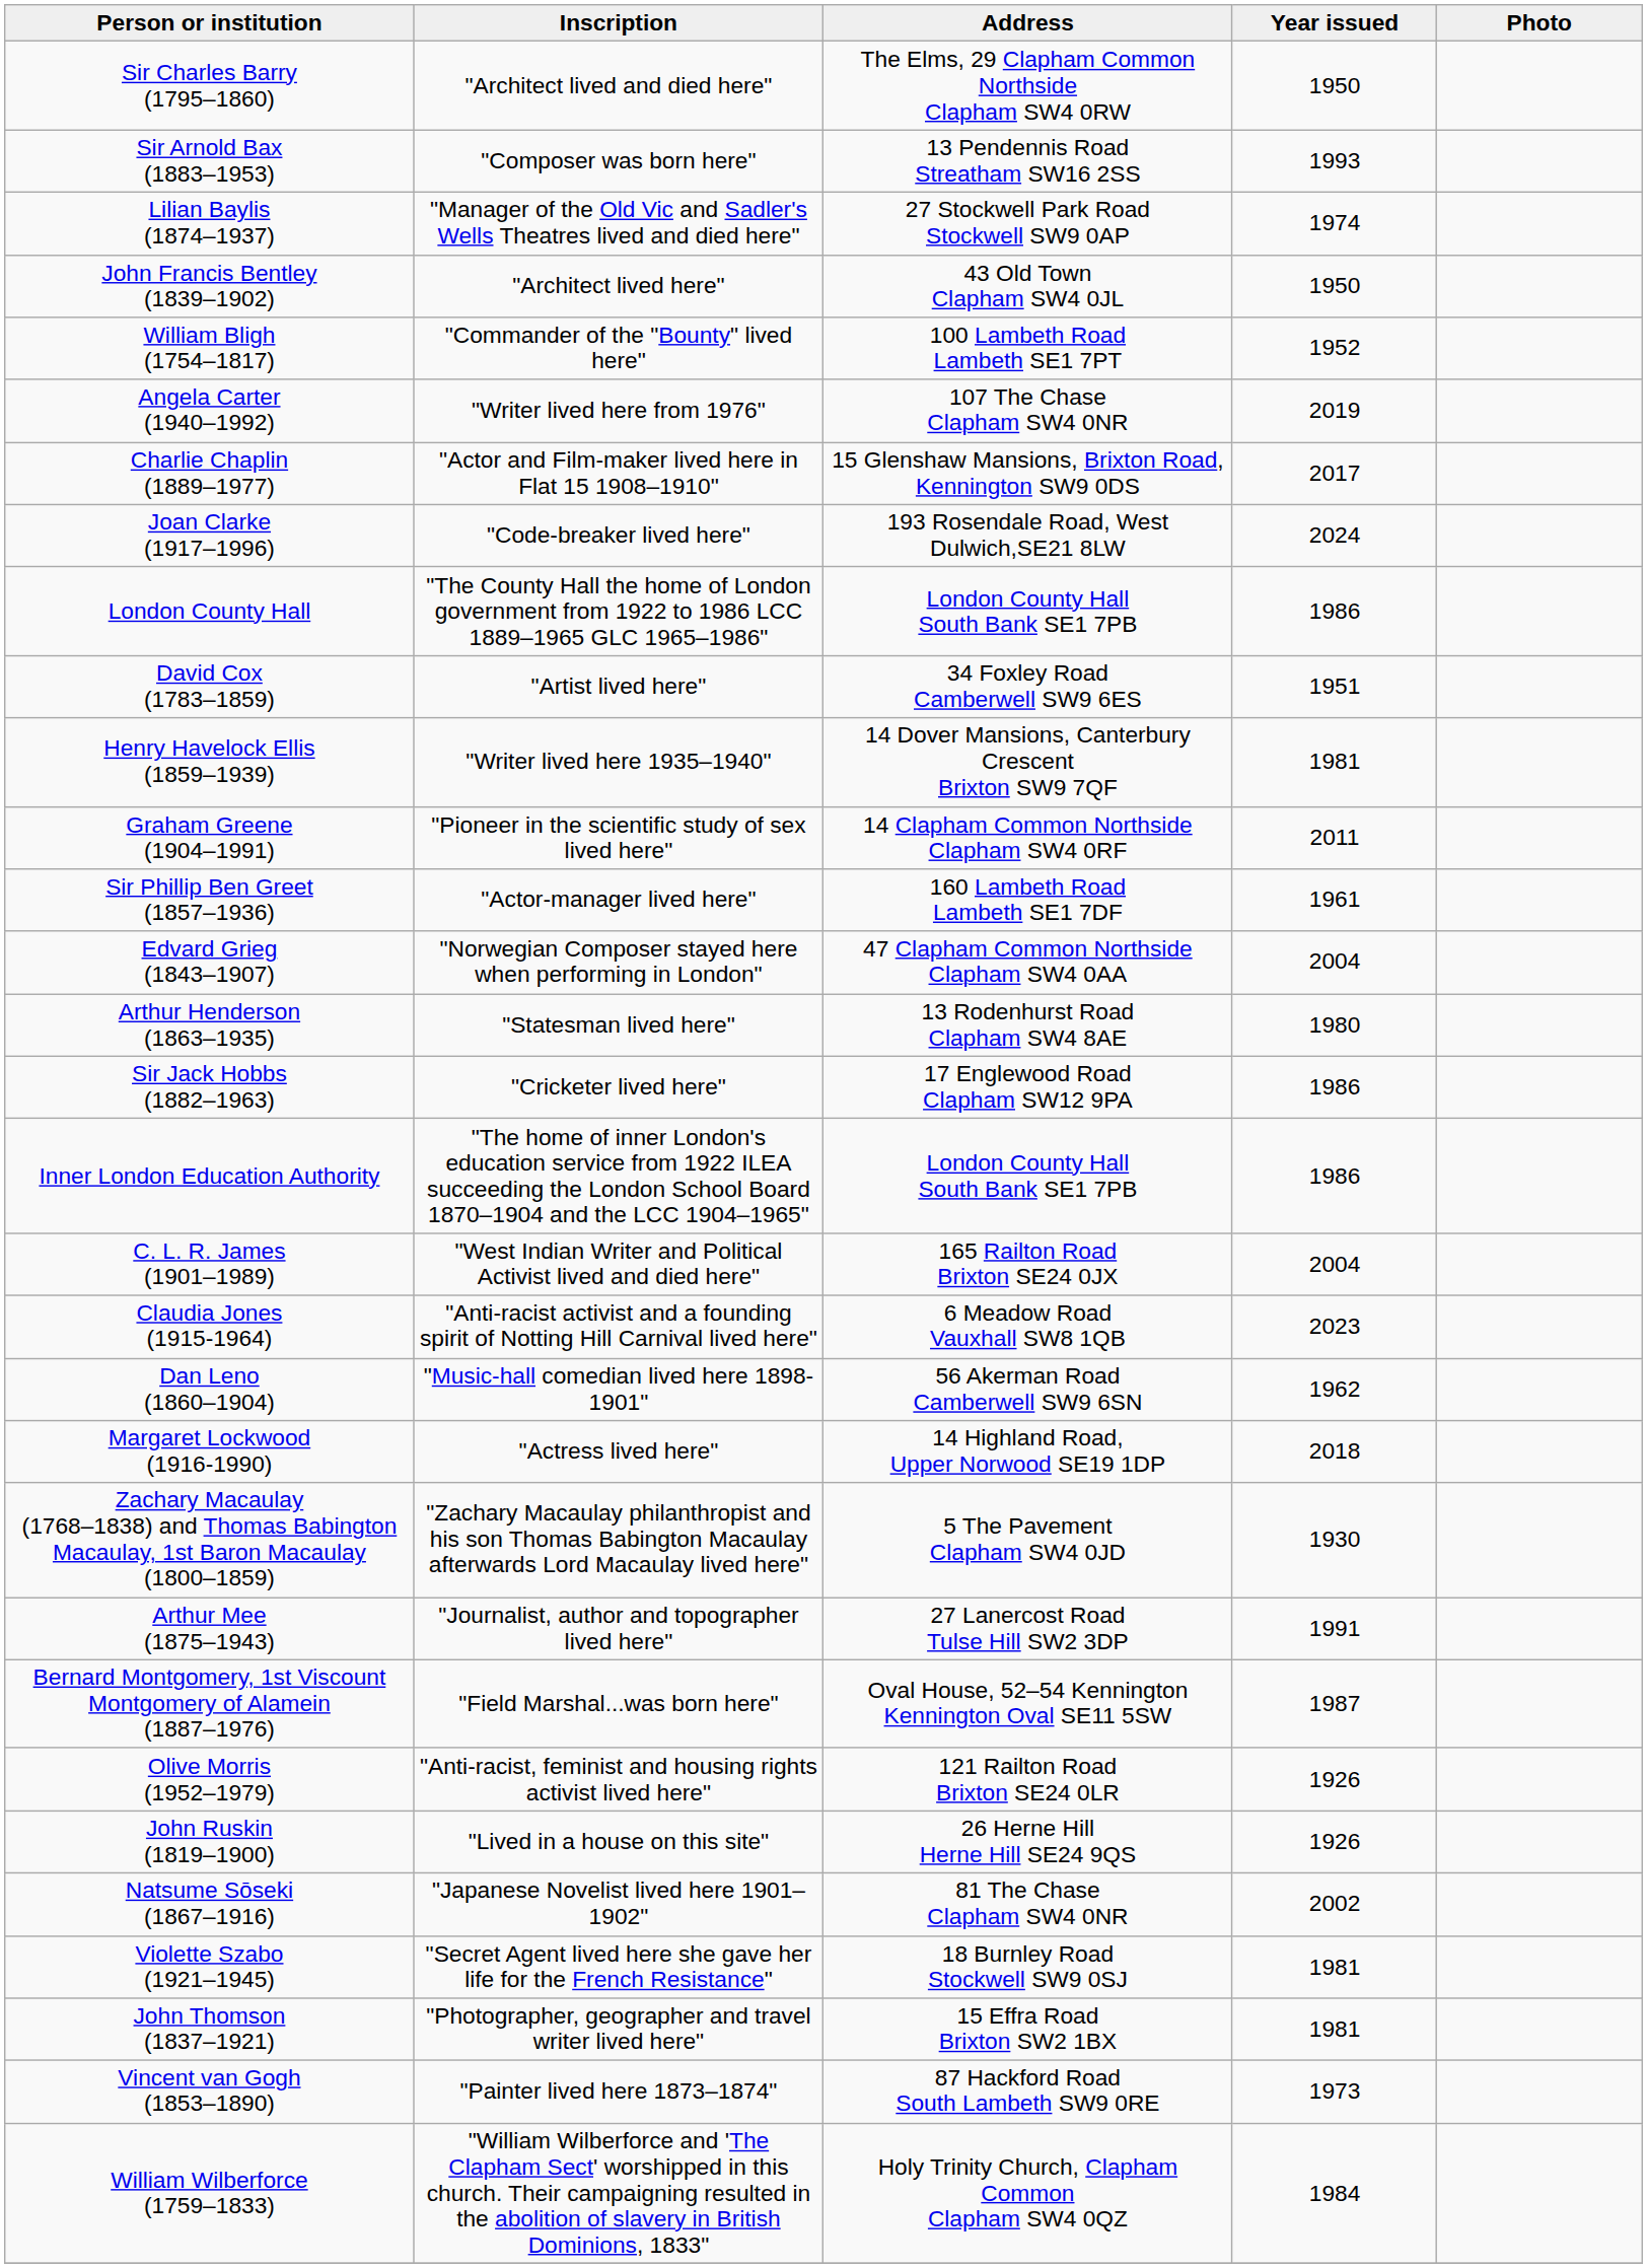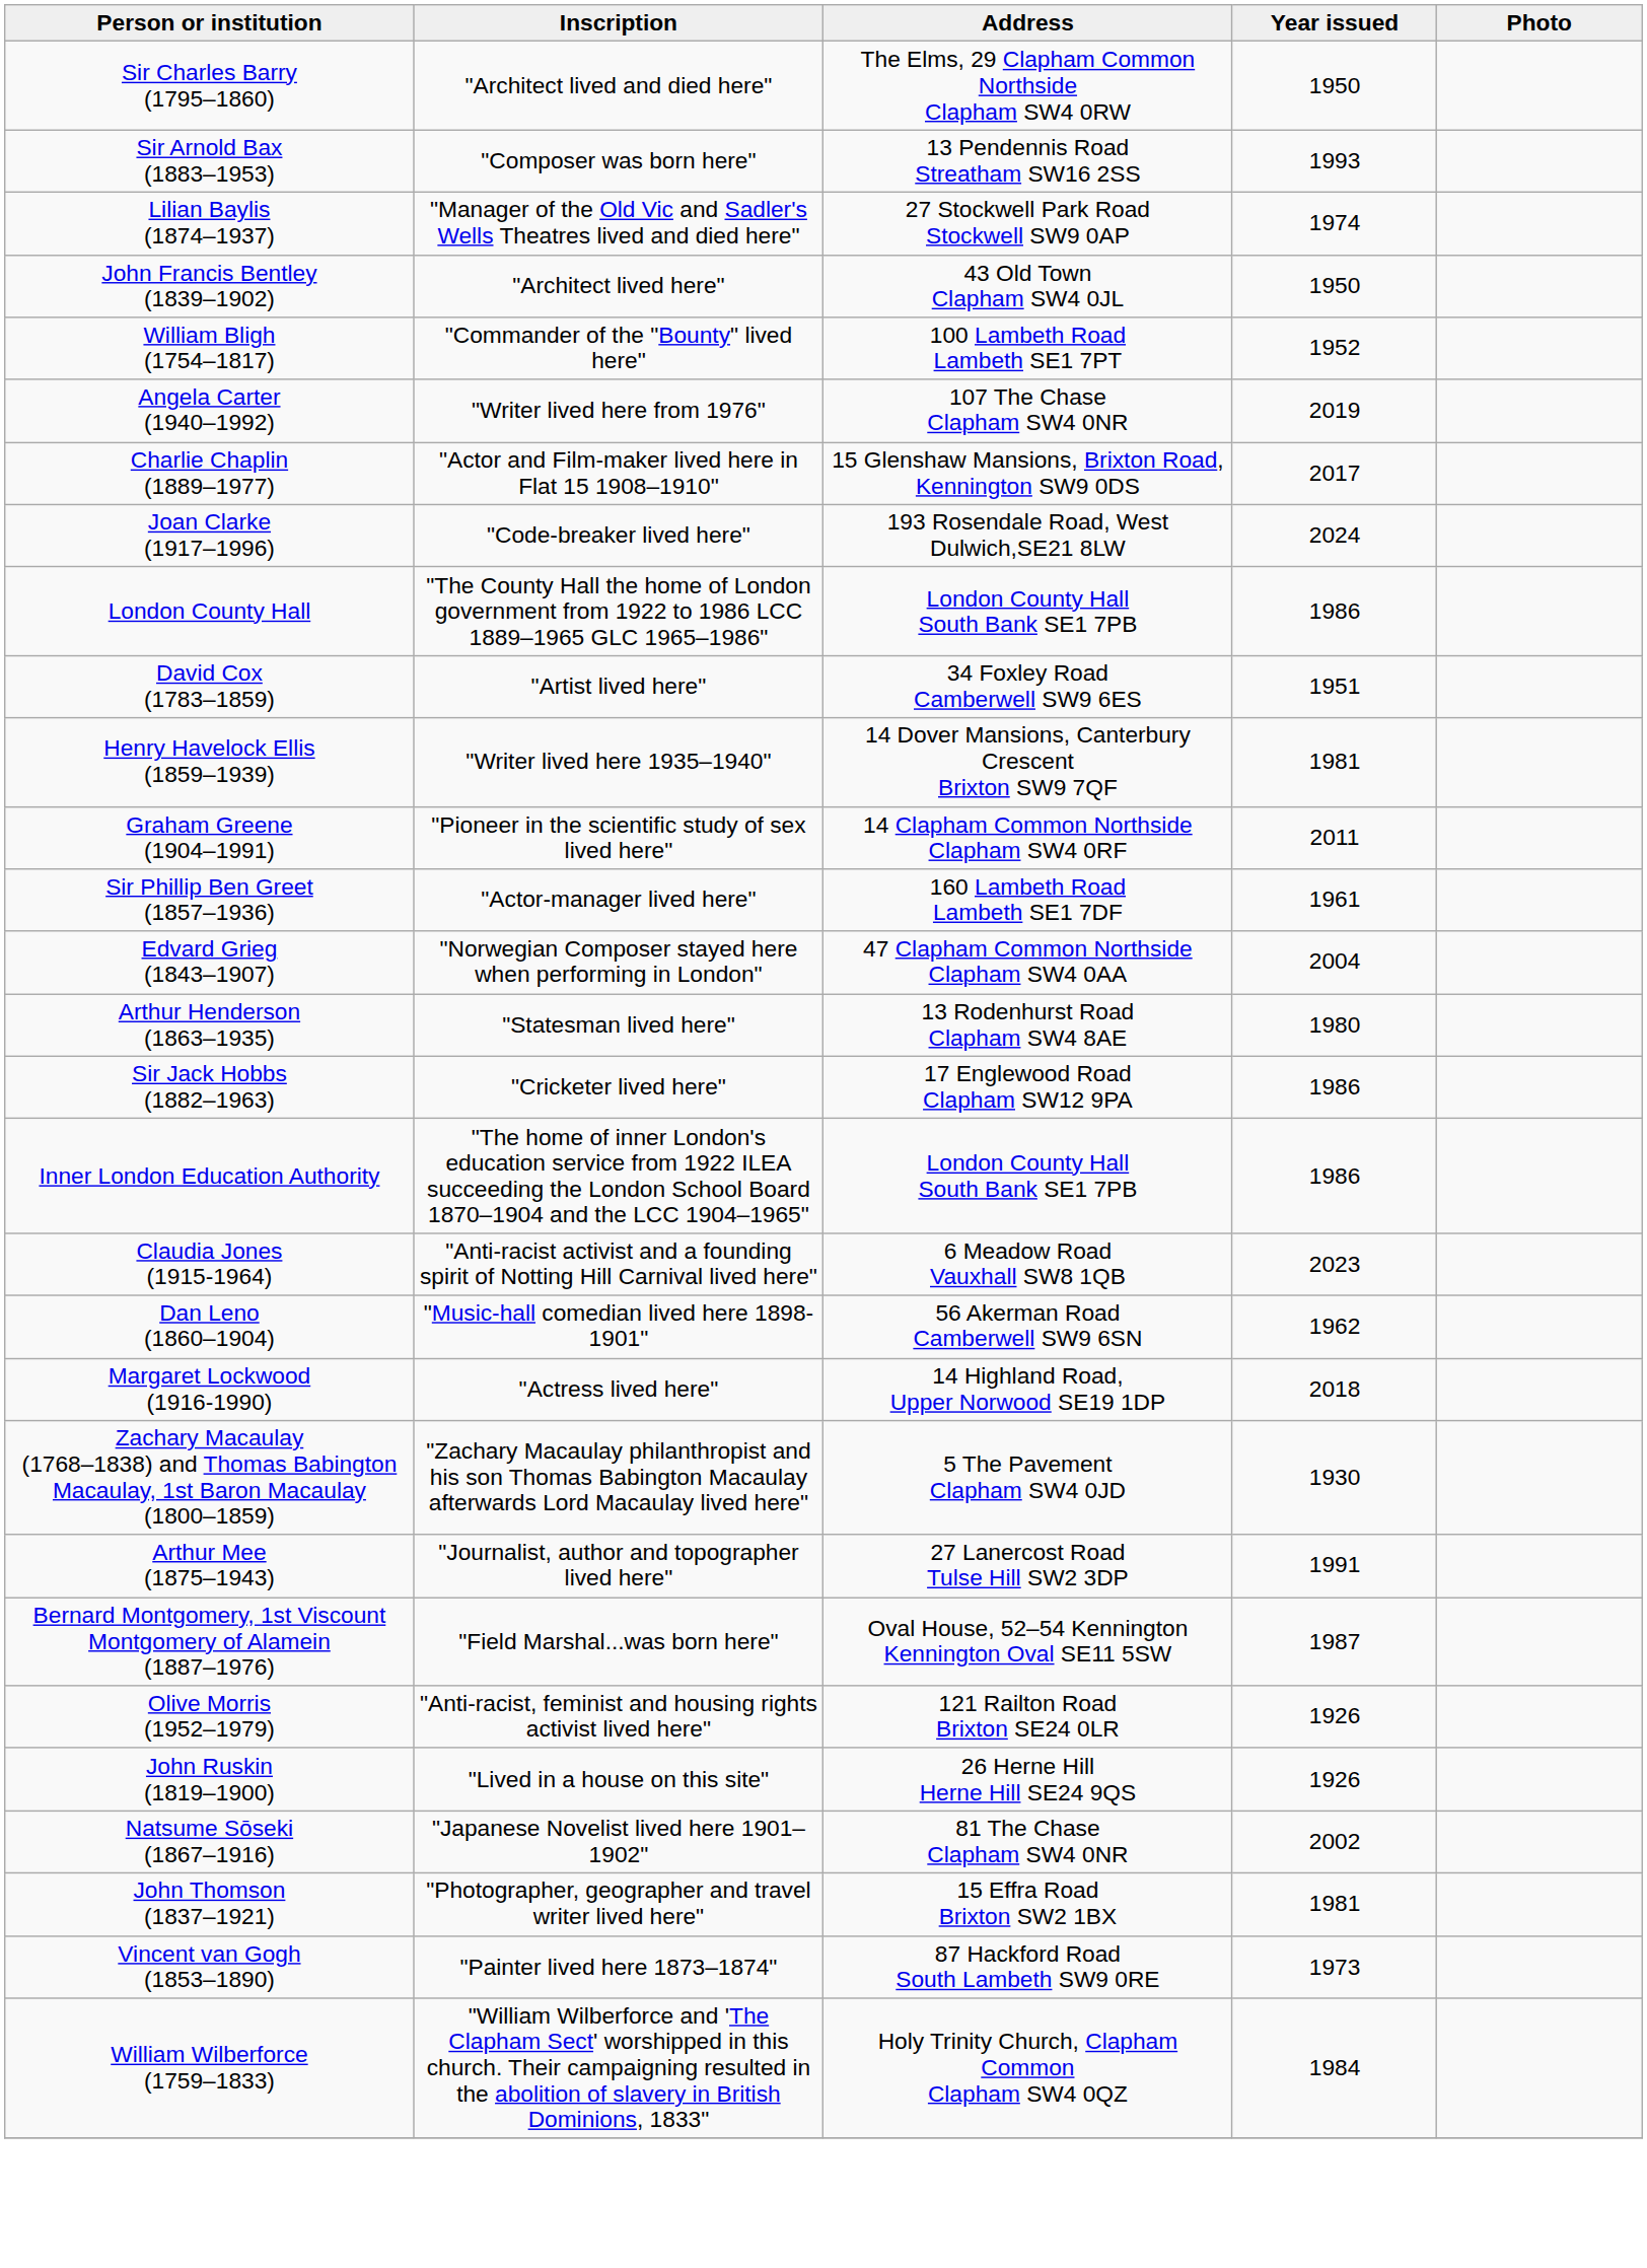 <table class="wikitable"  style="width:90%; text-align:center;">
 <tr>
 <th style="width:20%; background:#efefef;">Person or institution</th>
 <th style="width:20%; background:#efefef;">Inscription</th>
 <th style="width:20%; background:#efefef;">Address</th>
 <th style="width:10%; background:#efefef;">Year issued</th>
 <th style="width:10%; background:#efefef;">Photo</th>
 </tr>
 <tr>
 <td><a href='#'>Sir Charles Barry</a><br>(1795–1860)</td>
 <td>"Architect lived and died here"</td>
 <td>The Elms, 29 <a href='#'>Clapham Common Northside</a><br><a href='#'>Clapham</a> SW4 0RW</td>
 <td>1950</td>
 <td></td>
 </tr>
 <tr>
 <td><a href='#'>Sir Arnold Bax</a><br>(1883–1953)</td>
 <td>"Composer was born here"</td>
 <td>13 Pendennis Road<br><a href='#'>Streatham</a> SW16 2SS</td>
 <td>1993</td>
 <td></td>
 </tr>
 <tr>
 <td><a href='#'>Lilian Baylis</a><br>(1874–1937)</td>
 <td>"Manager of the <a href='#'>Old Vic</a> and <a href='#'>Sadler's Wells</a> Theatres lived and died here"</td>
 <td>27 Stockwell Park Road<br><a href='#'>Stockwell</a> SW9 0AP</td>
 <td>1974</td>
 <td></td>
 </tr>
 <tr>
 <td><a href='#'>John Francis Bentley</a><br>(1839–1902)</td>
 <td>"Architect lived here"</td>
 <td>43 Old Town<br><a href='#'>Clapham</a> SW4 0JL</td>
 <td>1950</td>
 <td></td>
 </tr>
 <tr>
 <td><a href='#'>William Bligh</a><br>(1754–1817)</td>
 <td>"Commander of the "<a href='#'>Bounty</a>" lived here"</td>
 <td>100 <a href='#'>Lambeth Road</a><br><a href='#'>Lambeth</a> SE1 7PT</td>
 <td>1952</td>
 <td></td>
 </tr>
 <tr>
 <td><a href='#'>Angela Carter</a><br>(1940–1992)</td>
 <td>"Writer lived here from 1976"</td>
 <td>107 The Chase<br><a href='#'>Clapham</a> SW4 0NR</td>
 <td>2019</td>
 <td></td>
 </tr>
 <tr>
 <td><a href='#'>Charlie Chaplin</a><br>(1889–1977)</td>
 <td>"Actor and Film-maker lived here in Flat 15 1908–1910"</td>
 <td>15 Glenshaw Mansions, <a href='#'>Brixton Road</a>, <a href='#'>Kennington</a> SW9 0DS</td>
 <td>2017</td>
 <td></td>
 </tr>
 <tr>
 <td><a href='#'>Joan Clarke</a><br>(1917–1996)</td>
 <td>"Code-breaker lived here"</td>
 <td>193 Rosendale Road, West Dulwich,SE21 8LW</td>
 <td>2024</td>
 <td></td>
 </tr>
 <tr>
 <td><a href='#'>London County Hall</a></td>
 <td>"The County Hall the home of London government from 1922 to 1986 LCC 1889–1965 GLC 1965–1986"</td>
 <td><a href='#'>London County Hall</a><br><a href='#'>South Bank</a> SE1 7PB</td>
 <td>1986</td>
 <td></td>
 </tr>
 <tr>
 <td><a href='#'>David Cox</a><br>(1783–1859)</td>
 <td>"Artist lived here"</td>
 <td>34 Foxley Road<br><a href='#'>Camberwell</a> SW9 6ES</td>
 <td>1951</td>
 <td></td>
 </tr>
 <tr>
 <td><a href='#'>Henry Havelock Ellis</a><br>(1859–1939)</td>
 <td>"Writer lived here 1935–1940"</td>
 <td>14 Dover Mansions, Canterbury Crescent<br><a href='#'>Brixton</a> SW9 7QF</td>
 <td>1981</td>
 <td></td>
 </tr>
 <tr>
 <td><a href='#'>Graham Greene</a><br>(1904–1991)</td>
 <td>"Pioneer in the scientific study of sex lived here"</td>
 <td>14 <a href='#'>Clapham Common Northside</a><br><a href='#'>Clapham</a> SW4 0RF</td>
 <td>2011</td>
 <td></td>
 </tr>
 <tr>
 <td><a href='#'>Sir Phillip Ben Greet</a><br>(1857–1936)</td>
 <td>"Actor-manager lived here"</td>
 <td>160 <a href='#'>Lambeth Road</a><br><a href='#'>Lambeth</a> SE1 7DF</td>
 <td>1961</td>
 <td></td>
 </tr>
 <tr>
 <td><a href='#'>Edvard Grieg</a><br>(1843–1907)</td>
 <td>"Norwegian Composer stayed here when performing in London"</td>
 <td>47 <a href='#'>Clapham Common Northside</a><br><a href='#'>Clapham</a> SW4 0AA</td>
 <td>2004</td>
 <td></td>
 </tr>
 <tr>
 <td><a href='#'>Arthur Henderson</a><br>(1863–1935)</td>
 <td>"Statesman lived here"</td>
 <td>13 Rodenhurst Road<br><a href='#'>Clapham</a> SW4 8AE</td>
 <td>1980</td>
 <td></td>
 </tr>
 <tr>
 <td><a href='#'>Sir Jack Hobbs</a><br>(1882–1963)</td>
 <td>"Cricketer lived here"</td>
 <td>17 Englewood Road<br><a href='#'>Clapham</a> SW12 9PA</td>
 <td>1986</td>
 <td></td>
 </tr>
 <tr>
 <td><a href='#'>Inner London Education Authority</a></td>
 <td>"The home of inner London's education service from 1922 ILEA succeeding the London School Board 1870–1904 and the LCC 1904–1965"</td>
 <td><a href='#'>London County Hall</a><br><a href='#'>South Bank</a> SE1 7PB</td>
 <td>1986</td>
 <td></td>
 </tr>
 <tr>
-<td><a href='#'>C. L. R. James</a><br>(1901–1989)</td>
-<td>"West Indian Writer and Political Activist lived and died here"</td>
-<td>165 <a href='#'>Railton Road</a><br><a href='#'>Brixton</a> SE24 0JX</td>
-<td>2004</td>
-<td></td>
-</tr>
-<tr>
 <td><a href='#'>Claudia Jones</a><br>(1915-1964)</td>
 <td>"Anti-racist activist and a founding spirit of Notting Hill Carnival lived here"</td>
 <td>6 Meadow Road<br><a href='#'>Vauxhall</a> SW8 1QB</td>
 <td>2023</td>
 <td></td>
 </tr>
 <tr>
 <td><a href='#'>Dan Leno</a><br>(1860–1904)</td>
 <td>"<a href='#'>Music-hall</a> comedian lived here 1898-1901"</td>
 <td>56 Akerman Road<br><a href='#'>Camberwell</a> SW9 6SN</td>
 <td>1962</td>
 <td></td>
 </tr>
 <tr>
 <td><a href='#'>Margaret Lockwood</a><br>(1916-1990)</td>
 <td>"Actress lived here"</td>
 <td>14 Highland Road, <br><a href='#'>Upper Norwood</a> SE19 1DP</td>
 <td>2018</td>
 <td></td>
 </tr>
 <tr>
 <td><a href='#'>Zachary Macaulay</a><br>(1768–1838) and <a href='#'>Thomas Babington Macaulay, 1st Baron Macaulay</a><br>(1800–1859)</td>
 <td>"Zachary Macaulay philanthropist and his son Thomas Babington Macaulay afterwards Lord Macaulay lived here"</td>
 <td>5 The Pavement<br><a href='#'>Clapham</a> SW4 0JD</td>
 <td>1930</td>
 <td></td>
 </tr>
 <tr>
 <td><a href='#'>Arthur Mee</a><br>(1875–1943)</td>
 <td>"Journalist, author and topographer lived here"</td>
 <td>27 Lanercost Road<br><a href='#'>Tulse Hill</a> SW2 3DP</td>
 <td>1991</td>
 <td></td>
 </tr>
 <tr>
 <td><a href='#'>Bernard Montgomery, 1st Viscount Montgomery of Alamein</a><br>(1887–1976)</td>
 <td>"Field Marshal...was born here"</td>
 <td>Oval House, 52–54 Kennington<br><a href='#'>Kennington Oval</a> SE11 5SW</td>
 <td>1987</td>
 <td></td>
 </tr>
 <tr>
 <td><a href='#'>Olive Morris</a><br>(1952–1979)</td>
 <td>"Anti-racist, feminist and housing rights activist lived here"</td>
 <td>121 Railton Road<br><a href='#'>Brixton</a> SE24 0LR</td>
 <td>1926</td>
 <td></td>
 </tr>
 <tr>
 <td><a href='#'>John Ruskin</a><br>(1819–1900)</td>
 <td>"Lived in a house on this site"</td>
 <td>26 Herne Hill<br><a href='#'>Herne Hill</a> SE24 9QS</td>
 <td>1926</td>
 <td></td>
 </tr>
 <tr>
 <td><a href='#'>Natsume Sōseki</a><br>(1867–1916)</td>
 <td>"Japanese Novelist lived here 1901–1902"</td>
 <td>81 The Chase<br><a href='#'>Clapham</a> SW4 0NR</td>
 <td>2002</td>
 <td></td>
 </tr>
 <tr>
-<td><a href='#'>Violette Szabo</a><br>(1921–1945)</td>
-<td>"Secret Agent lived here she gave her life for the <a href='#'>French Resistance</a>"</td>
-<td>18 Burnley Road<br><a href='#'>Stockwell</a> SW9 0SJ</td>
-<td>1981</td>
-<td></td>
-</tr>
-<tr>
 <td><a href='#'>John Thomson</a><br>(1837–1921)</td>
 <td>"Photographer, geographer and travel writer lived here"</td>
 <td>15 Effra Road<br><a href='#'>Brixton</a> SW2 1BX</td>
 <td>1981</td>
 <td></td>
 </tr>
 <tr>
 <td><a href='#'>Vincent van Gogh</a><br>(1853–1890)</td>
 <td>"Painter lived here 1873–1874"</td>
 <td>87 Hackford Road<br><a href='#'>South Lambeth</a> SW9 0RE</td>
 <td>1973</td>
 <td></td>
 </tr>
 <tr>
 <td><a href='#'>William Wilberforce</a><br>(1759–1833)</td>
 <td>"William Wilberforce and '<a href='#'>The Clapham Sect</a>' worshipped in this church. Their campaigning resulted in the <a href='#'>abolition of slavery in British Dominions</a>, 1833"</td>
 <td>Holy Trinity Church, <a href='#'>Clapham Common</a><br><a href='#'>Clapham</a> SW4 0QZ</td>
 <td>1984</td>
 <td></td>
 </tr>
 <tr>
 </tr>
 </table>
